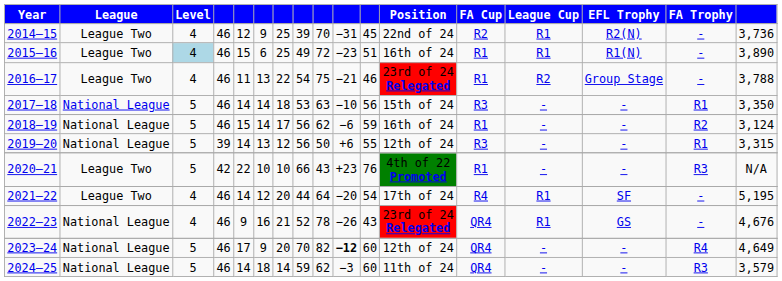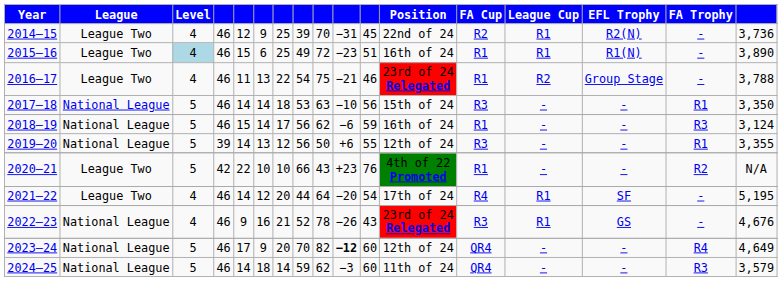 <table class="wikitable">
 <tr>
 <th style="background:blue;color:white">Year</th>
 <th style="background:blue;color:white">League</th>
 <th style="background:blue;color:white">Level</th>
 <th style="background:blue;color:white"></th>
 <th style="background:blue;color:white"></th>
 <th style="background:blue;color:white"></th>
 <th style="background:blue;color:white"></th>
 <th style="background:blue;color:white"></th>
 <th style="background:blue;color:white"></th>
 <th style="background:blue;color:white"></th>
 <th style="background:blue;color:white"></th>
 <th style="background:blue;color:white">Position</th>
 <th style="background:blue;color:white">FA Cup</th>
 <th style="background:blue;color:white">League Cup</th>
 <th style="background:blue;color:white">EFL Trophy</th>
 <th style="background:blue;color:white">FA Trophy</th>
 <th style="background:blue;color:white"></th>
 </tr>
 <tr align="center">
 </tr>
 <tr align="center">
 </tr>
 <tr align="center">
 </tr>
 <tr align="center">
 <td><a href='#'>2014–15</a></td>
 <td>League Two</td>
 <td>4</td>
 <td>46</td>
 <td>12</td>
 <td>9</td>
 <td>25</td>
 <td>39</td>
 <td>70</td>
 <td>−31</td>
 <td>45</td>
 <td>22nd of 24</td>
 <td><a href='#'>R2</a></td>
 <td><a href='#'>R1</a></td>
 <td><a href='#'>R2(N)</a></td>
 <td><a href='#'>-</a></td>
 <td>3,736</td>
 </tr>
 <tr align="center">
 <td><a href='#'>2015–16</a></td>
 <td>League Two</td>
 <td style="background: lightblue;">4</td>
 <td>46</td>
 <td>15</td>
 <td>6</td>
 <td>25</td>
 <td>49</td>
 <td>72</td>
 <td>−23</td>
 <td>51</td>
 <td>16th of 24</td>
 <td><a href='#'>R1</a></td>
 <td><a href='#'>R1</a></td>
 <td><a href='#'>R1(N)</a></td>
 <td><a href='#'>-</a></td>
 <td>3,890</td>
 </tr>
 <tr align="center">
 <td><a href='#'>2016–17</a></td>
 <td>League Two</td>
 <td>4</td>
 <td>46</td>
 <td>11</td>
 <td>13</td>
 <td>22</td>
 <td>54</td>
 <td>75</td>
 <td>−21</td>
 <td>46</td>
 <td align=center bgcolor="Red">23rd of 24<br><strong><a href='#'>Relegated</a></strong></td>
 <td><a href='#'>R1</a></td>
 <td><a href='#'>R2</a></td>
 <td><a href='#'>Group Stage</a></td>
 <td><a href='#'>-</a></td>
 <td>3,788</td>
 </tr>
 <tr align="center">
 <td><a href='#'>2017–18</a></td>
 <td><a href='#'>National League</a></td>
 <td>5</td>
 <td>46</td>
 <td>14</td>
 <td>14</td>
 <td>18</td>
 <td>53</td>
 <td>63</td>
 <td>−10</td>
 <td>56</td>
 <td>15th of 24</td>
 <td><a href='#'>R3</a></td>
 <td><a href='#'>-</a></td>
 <td><a href='#'>-</a></td>
 <td><a href='#'>R1</a></td>
 <td>3,350</td>
 </tr>
 <tr>
 </tr>
 <tr align="center">
 <td><a href='#'>2018–19</a></td>
 <td>National League</td>
 <td>5</td>
 <td>46</td>
 <td>15</td>
 <td>14</td>
 <td>17</td>
 <td>56</td>
 <td>62</td>
 <td>−6</td>
 <td>59</td>
 <td>16th of 24</td>
 <td><a href='#'>R1</a></td>
 <td><a href='#'>-</a></td>
 <td><a href='#'>-</a></td>
-<td><a href='#'>R2</a></td>
+<td><a href='#'>R3</a></td>
 <td>3,124</td>
 </tr>
 <tr align="center">
 <td><a href='#'>2019–20</a></td>
 <td>National League</td>
 <td>5</td>
 <td>39</td>
 <td>14</td>
 <td>13</td>
 <td>12</td>
 <td>56</td>
 <td>50</td>
 <td>+6</td>
 <td>55</td>
 <td>12th of 24</td>
 <td><a href='#'>R3</a></td>
 <td><a href='#'>-</a></td>
 <td><a href='#'>-</a></td>
 <td><a href='#'>R1</a></td>
-<td>3,315</td>
+<td>3,355</td>
 </tr>
 <tr>
 </tr>
 <tr align="center">
 <td><a href='#'>2020–21</a></td>
 <td>League Two</td>
 <td>5</td>
 <td>42</td>
 <td>22</td>
 <td>10</td>
 <td>10</td>
 <td>66</td>
 <td>43</td>
 <td>+23</td>
 <td>76</td>
 <td align=center bgcolor="Green">4th of 22<br><strong><a href='#'>Promoted</a></strong></td>
 <td><a href='#'>R1</a></td>
 <td><a href='#'>-</a></td>
 <td><a href='#'>-</a></td>
-<td><a href='#'>R3</a></td>
+<td><a href='#'>R2</a></td>
 <td>N/A</td>
 </tr>
 <tr>
 </tr>
 <tr align="center">
 <td><a href='#'>2021–22</a></td>
 <td>League Two</td>
 <td>4</td>
 <td>46</td>
 <td>14</td>
 <td>12</td>
 <td>20</td>
 <td>44</td>
 <td>64</td>
 <td>−20</td>
 <td>54</td>
 <td>17th of 24</td>
 <td><a href='#'>R4</a></td>
 <td><a href='#'>R1</a></td>
 <td><a href='#'>SF</a></td>
 <td><a href='#'>-</a></td>
 <td>5,195</td>
 </tr>
 <tr>
 </tr>
 <tr align="center">
 <td><a href='#'>2022–23</a></td>
 <td>National League</td>
 <td>4</td>
 <td>46</td>
 <td>9</td>
 <td>16</td>
 <td>21</td>
 <td>52</td>
 <td>78</td>
 <td>−26</td>
 <td>43</td>
 <td align=center bgcolor="Red">23rd of 24<br><strong><a href='#'>Relegated</a></strong></td>
-<td><a href='#'>QR4</a></td>
+<td><a href='#'>R3</a></td>
 <td><a href='#'>R1</a></td>
 <td><a href='#'>GS</a></td>
 <td><a href='#'>-</a></td>
 <td>4,676</td>
 </tr>
 <tr>
 </tr>
 <tr align="center">
 <td><a href='#'>2023–24</a></td>
 <td>National League</td>
 <td>5</td>
 <td>46</td>
 <td>17</td>
 <td>9</td>
 <td>20</td>
 <td>70</td>
 <td>82</td>
 <td><strong>−12</strong></td>
 <td>60</td>
 <td>12th of 24</td>
 <td><a href='#'>QR4</a></td>
 <td><a href='#'>-</a></td>
 <td><a href='#'>-</a></td>
 <td><a href='#'>R4</a></td>
 <td>4,649</td>
 </tr>
 <tr align="center">
 <td><a href='#'>2024–25</a></td>
 <td>National League</td>
 <td>5</td>
 <td>46</td>
 <td>14</td>
 <td>18</td>
 <td>14</td>
 <td>59</td>
 <td>62</td>
 <td>−3</td>
 <td>60</td>
 <td>11th of 24</td>
 <td><a href='#'>QR4</a></td>
 <td><a href='#'>-</a></td>
 <td><a href='#'>-</a></td>
 <td><a href='#'>R3</a></td>
 <td>3,579</td>
 </tr>
 </table>
